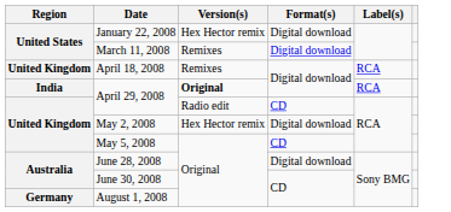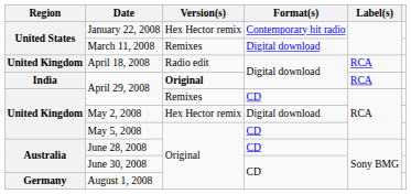 <table class="wikitable plainrowheaders">
 <tr>
 <th scope="col">Region</th>
 <th scope="col">Date</th>
 <th scope="col">Version(s)</th>
 <th scope="col">Format(s)</th>
 <th scope="col">Label(s)</th>
 <th scope="col"></th>
 </tr>
 <tr>
 <th scope="row" rowspan="2">United States</th>
 <td>January 22, 2008</td>
 <td>Hex Hector remix</td>
-<td>Digital download </td>
+<td><a href='#'>Contemporary hit radio</a></td>
 <td rowspan="2"></td>
 <td></td>
 </tr>
 <tr>
 <td>March 11, 2008</td>
 <td>Remixes</td>
 <td><a href='#'>Digital download</a> </td>
 <td></td>
 </tr>
 <tr>
 <th scope="row">United Kingdom</th>
 <td>April 18, 2008</td>
-<td>Remixes</td>
+<td>Radio edit</td>
 <td rowspan="2">Digital download</td>
 <td><a href='#'>RCA</a></td>
 <td></td>
 </tr>
 <tr>
 <th scope="row">India</th>
 <td rowspan="2">April 29, 2008</td>
 <td><strong>Original</strong></td>
 <td><a href='#'>RCA</a></td>
 <td></td>
 </tr>
 <tr>
 <th scope="row" rowspan="3">United Kingdom</th>
-<td>Radio edit</td>
+<td>Remixes</td>
 <td><a href='#'>CD</a></td>
 <td rowspan="3">RCA</td>
 <td></td>
 </tr>
 <tr>
 <td>May 2, 2008</td>
 <td>Hex Hector remix</td>
 <td>Digital download</td>
 <td></td>
 </tr>
 <tr>
 <td>May 5, 2008</td>
 <td rowspan="4">Original</td>
 <td><a href='#'>CD</a></td>
 <td></td>
 </tr>
 <tr>
 <th scope="row" rowspan="2">Australia</th>
 <td>June 28, 2008</td>
-<td>Digital download</td>
+<td><a href='#'>CD</a></td>
 <td rowspan="3">Sony BMG</td>
 <td></td>
 </tr>
 <tr>
 <td>June 30, 2008</td>
 <td rowspan="2">CD</td>
 <td></td>
 </tr>
 <tr>
 <th scope="row">Germany</th>
 <td>August 1, 2008</td>
 <td></td>
 </tr>
 </table>
